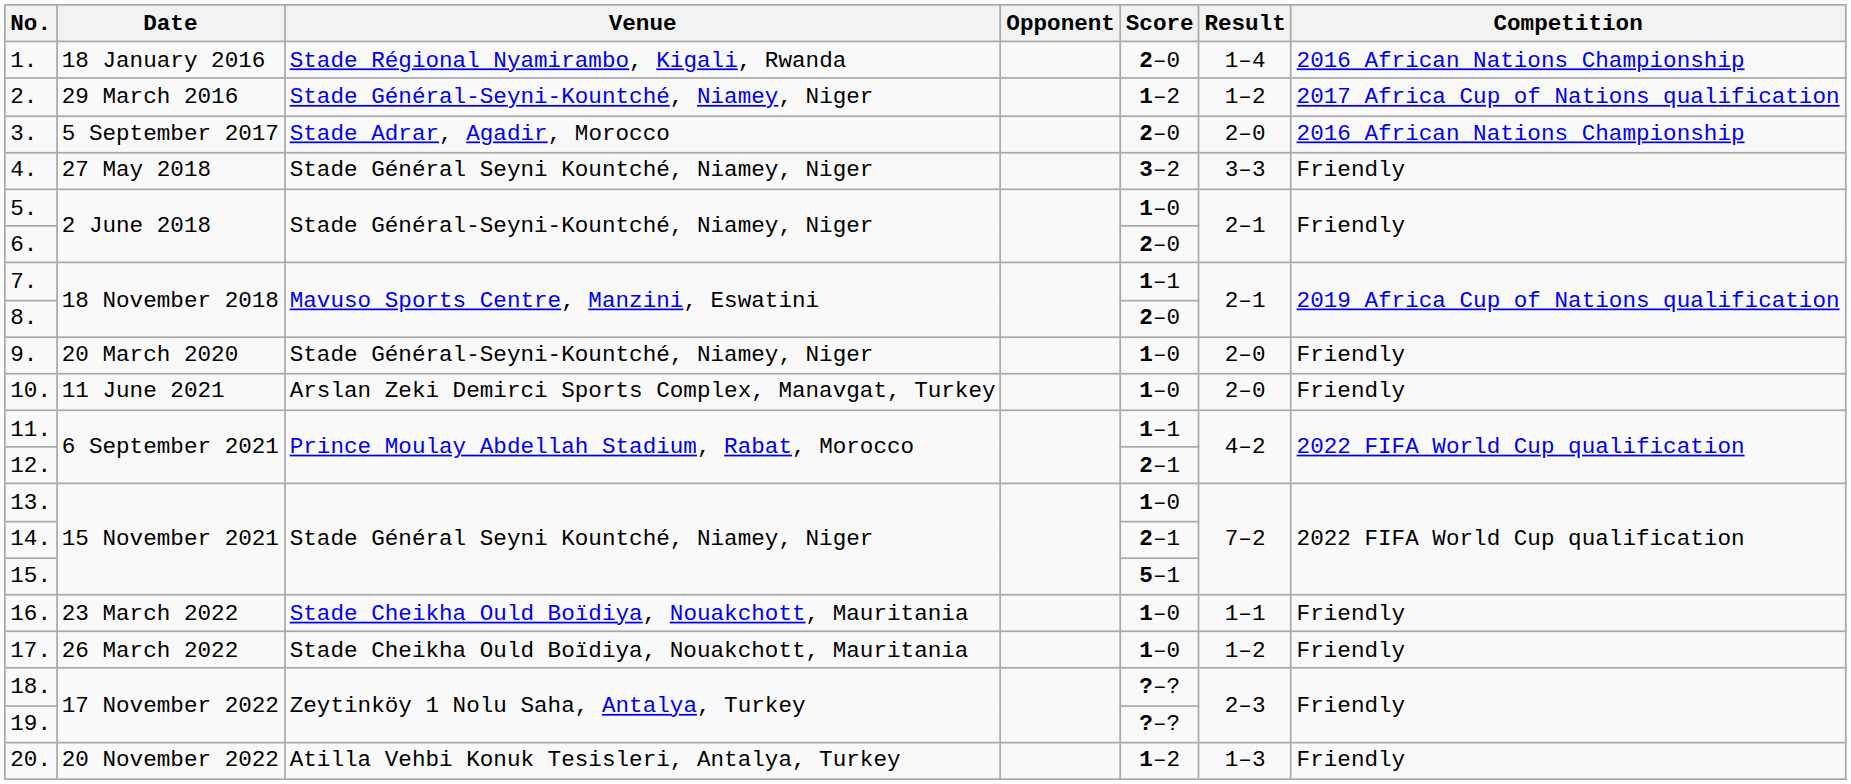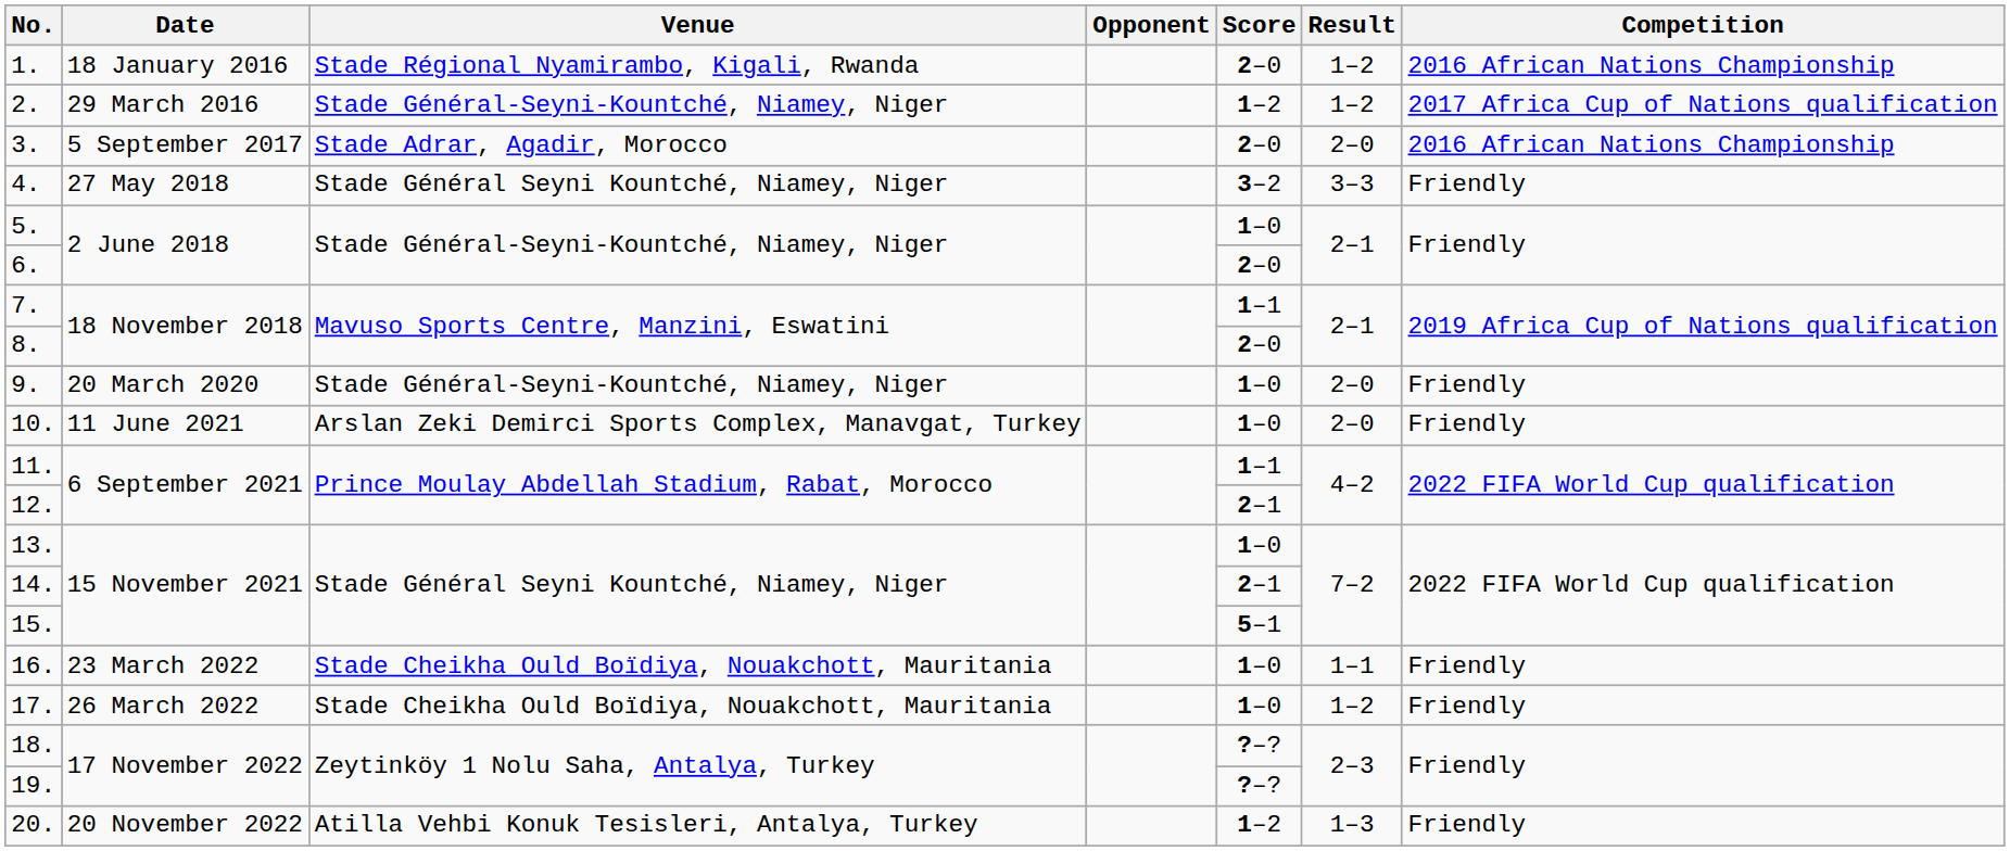 <table class="wikitable plainrowheaders sortable">
 <tr>
 <th>No.</th>
 <th>Date</th>
 <th>Venue</th>
 <th>Opponent</th>
 <th>Score</th>
 <th>Result</th>
 <th>Competition</th>
 </tr>
 <tr>
 <td>1.</td>
 <td>18 January 2016</td>
 <td><a href='#'>Stade Régional Nyamirambo</a>, <a href='#'>Kigali</a>, Rwanda</td>
 <td></td>
 <td align=center><strong>2</strong>–0</td>
-<td align=center>1–4</td>
+<td align=center>1–2</td>
 <td><a href='#'>2016 African Nations Championship</a></td>
 </tr>
 <tr>
 <td>2.</td>
 <td>29 March 2016</td>
 <td><a href='#'>Stade Général-Seyni-Kountché</a>, <a href='#'>Niamey</a>, Niger</td>
 <td></td>
 <td align=center><strong>1</strong>–2</td>
 <td align=center>1–2</td>
 <td><a href='#'>2017 Africa Cup of Nations qualification</a></td>
 </tr>
 <tr>
 <td>3.</td>
 <td>5 September 2017</td>
 <td><a href='#'>Stade Adrar</a>, <a href='#'>Agadir</a>, Morocco</td>
 <td></td>
 <td align=center><strong>2</strong>–0</td>
 <td align=center>2–0</td>
 <td><a href='#'>2016 African Nations Championship</a></td>
 </tr>
 <tr>
 <td>4.</td>
 <td>27 May 2018</td>
 <td>Stade Général Seyni Kountché, Niamey, Niger</td>
 <td></td>
 <td align=center><strong>3</strong>–2</td>
 <td align=center>3–3</td>
 <td>Friendly</td>
 </tr>
 <tr>
 <td>5.</td>
 <td rowspan="2">2 June 2018</td>
 <td rowspan="2">Stade Général-Seyni-Kountché, Niamey, Niger</td>
 <td rowspan="2"></td>
 <td align=center><strong>1</strong>–0</td>
 <td rowspan="2" style="text-align:center">2–1</td>
 <td rowspan="2">Friendly</td>
 </tr>
 <tr>
 <td>6.</td>
 <td align=center><strong>2</strong>–0</td>
 </tr>
 <tr>
 <td>7.</td>
 <td rowspan="2">18 November 2018</td>
 <td rowspan="2"><a href='#'>Mavuso Sports Centre</a>, <a href='#'>Manzini</a>, Eswatini</td>
 <td rowspan="2"></td>
 <td align=center><strong>1</strong>–1</td>
 <td rowspan="2" style="text-align:center">2–1</td>
 <td rowspan="2"><a href='#'>2019 Africa Cup of Nations qualification</a></td>
 </tr>
 <tr>
 <td>8.</td>
 <td align=center><strong>2</strong>–0</td>
 </tr>
 <tr>
 <td>9.</td>
 <td>20 March 2020</td>
 <td>Stade Général-Seyni-Kountché, Niamey, Niger</td>
 <td></td>
 <td align=center><strong>1</strong>–0</td>
 <td align=center>2–0</td>
 <td>Friendly</td>
 </tr>
 <tr>
 <td>10.</td>
 <td>11 June 2021</td>
 <td>Arslan Zeki Demirci Sports Complex, Manavgat, Turkey</td>
 <td></td>
 <td align=center><strong>1</strong>–0</td>
 <td align=center>2–0</td>
 <td>Friendly</td>
 </tr>
 <tr>
 <td>11.</td>
 <td rowspan="2">6 September 2021</td>
 <td rowspan="2"><a href='#'>Prince Moulay Abdellah Stadium</a>, <a href='#'>Rabat</a>, Morocco</td>
 <td rowspan="2"></td>
 <td align=center><strong>1</strong>–1</td>
 <td rowspan="2" style="text-align:center">4–2</td>
 <td rowspan="2"><a href='#'>2022 FIFA World Cup qualification</a></td>
 </tr>
 <tr>
 <td>12.</td>
 <td align=center><strong>2</strong>–1</td>
 </tr>
 <tr>
 <td>13.</td>
 <td rowspan="3">15 November 2021</td>
 <td rowspan="3">Stade Général Seyni Kountché, Niamey, Niger</td>
 <td rowspan="3"></td>
 <td align=center><strong>1</strong>–0</td>
 <td rowspan="3" style="text-align:center">7–2</td>
 <td rowspan="3">2022 FIFA World Cup qualification</td>
 </tr>
 <tr>
 <td>14.</td>
 <td align=center><strong>2</strong>–1</td>
 </tr>
 <tr>
 <td>15.</td>
 <td align=center><strong>5</strong>–1</td>
 </tr>
 <tr>
 <td>16.</td>
 <td>23 March 2022</td>
 <td><a href='#'>Stade Cheikha Ould Boïdiya</a>, <a href='#'>Nouakchott</a>, Mauritania</td>
 <td></td>
 <td align=center><strong>1</strong>–0</td>
 <td align=center>1–1</td>
 <td>Friendly</td>
 </tr>
 <tr>
 <td>17.</td>
 <td>26 March 2022</td>
 <td>Stade Cheikha Ould Boïdiya, Nouakchott, Mauritania</td>
 <td></td>
 <td align=center><strong>1</strong>–0</td>
 <td align=center>1–2</td>
 <td>Friendly</td>
 </tr>
 <tr>
 <td>18.</td>
 <td rowspan="2">17 November 2022</td>
 <td rowspan="2">Zeytinköy 1 Nolu Saha, <a href='#'>Antalya</a>, Turkey</td>
 <td rowspan="2"></td>
 <td align=center><strong>?</strong>–?</td>
 <td rowspan="2" style="text-align:center">2–3</td>
 <td rowspan="2">Friendly</td>
 </tr>
 <tr>
 <td>19.</td>
 <td align=center><strong>?</strong>–?</td>
 </tr>
 <tr>
 <td>20.</td>
 <td>20 November 2022</td>
 <td>Atilla Vehbi Konuk Tesisleri, Antalya, Turkey</td>
 <td></td>
 <td align=center><strong>1</strong>–2</td>
 <td align=center>1–3</td>
 <td>Friendly</td>
 </tr>
 </table>
